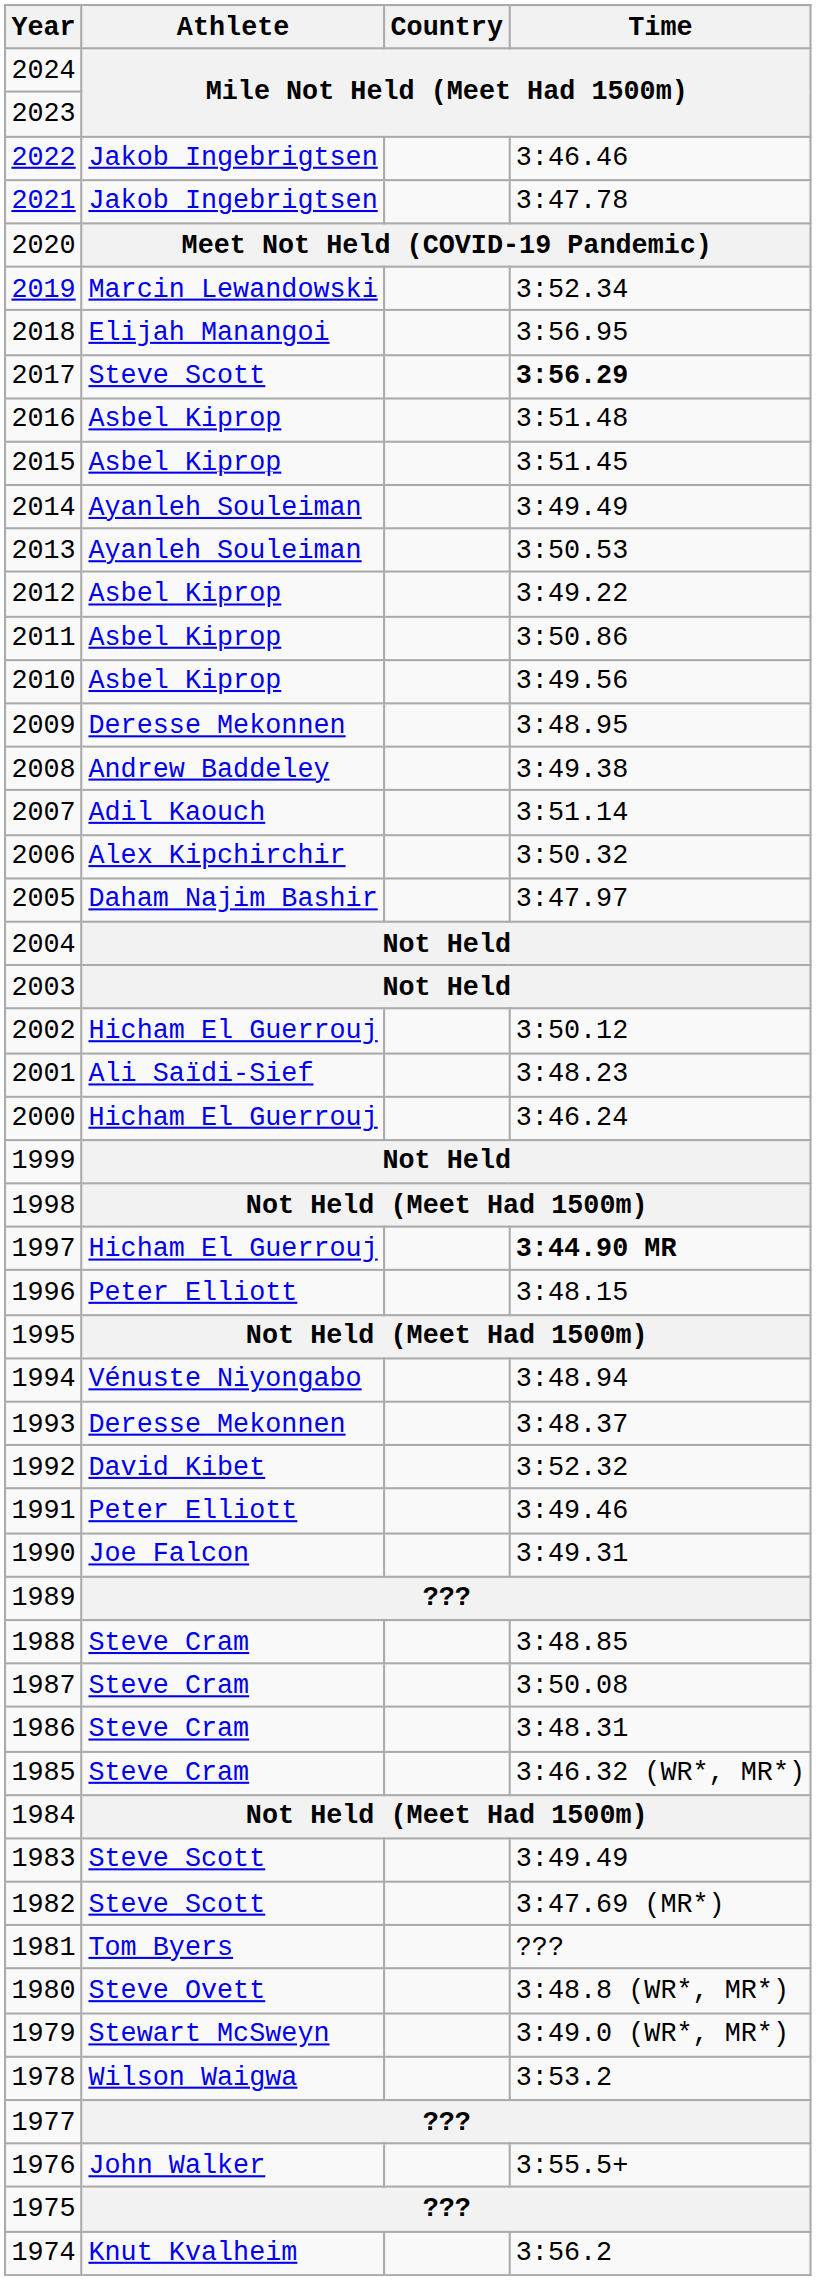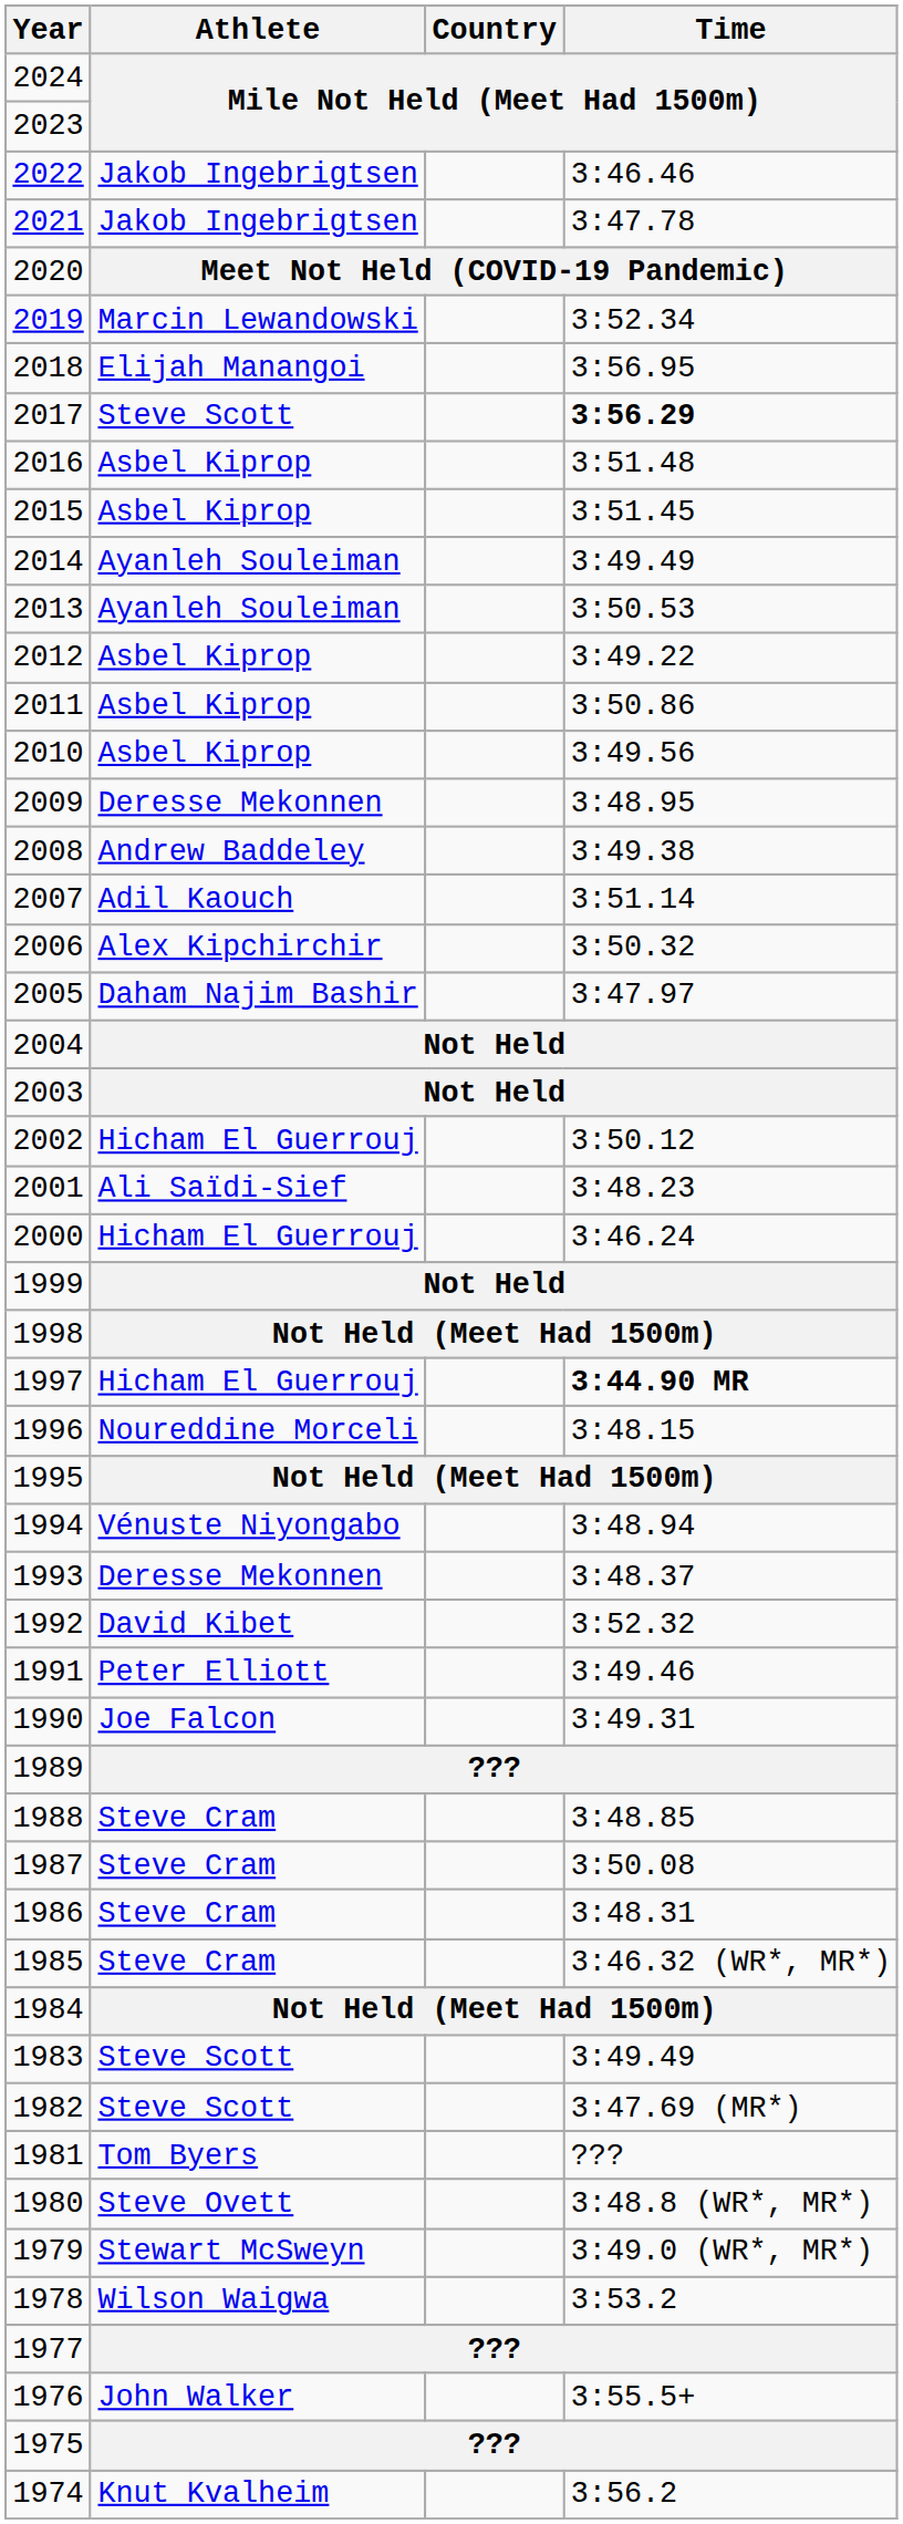 <table class="wikitable">
 <tr>
 <th>Year</th>
 <th>Athlete</th>
 <th>Country</th>
 <th>Time</th>
 </tr>
 <tr>
 <td>2024</td>
 <th colspan="3" rowspan="2">Mile Not Held (Meet Had 1500m)</th>
 </tr>
 <tr>
 <td>2023</td>
 </tr>
 <tr>
 <td><a href='#'>2022</a></td>
 <td><a href='#'>Jakob Ingebrigtsen</a></td>
 <td></td>
 <td>3:46.46</td>
 </tr>
 <tr>
 <td><a href='#'>2021</a></td>
 <td><a href='#'>Jakob Ingebrigtsen</a></td>
 <td></td>
 <td>3:47.78</td>
 </tr>
 <tr>
 <td>2020</td>
 <th colspan="3">Meet Not Held (COVID-19 Pandemic)</th>
 </tr>
 <tr>
 <td><a href='#'>2019</a></td>
 <td><a href='#'>Marcin Lewandowski</a></td>
 <td></td>
 <td>3:52.34</td>
 </tr>
 <tr>
 <td>2018</td>
 <td><a href='#'>Elijah Manangoi</a></td>
 <td></td>
 <td>3:56.95</td>
 </tr>
 <tr>
 <td>2017</td>
 <td><a href='#'>Steve Scott</a></td>
 <td></td>
 <td><strong>3:56.29</strong></td>
 </tr>
 <tr>
 <td>2016</td>
 <td><a href='#'>Asbel Kiprop</a></td>
 <td></td>
 <td>3:51.48</td>
 </tr>
 <tr>
 <td>2015</td>
 <td><a href='#'>Asbel Kiprop</a></td>
 <td></td>
 <td>3:51.45</td>
 </tr>
 <tr>
 <td>2014</td>
 <td><a href='#'>Ayanleh Souleiman</a></td>
 <td></td>
 <td>3:49.49</td>
 </tr>
 <tr>
 <td>2013</td>
 <td><a href='#'>Ayanleh Souleiman</a></td>
 <td></td>
 <td>3:50.53</td>
 </tr>
 <tr>
 <td>2012</td>
 <td><a href='#'>Asbel Kiprop</a></td>
 <td></td>
 <td>3:49.22</td>
 </tr>
 <tr>
 <td>2011</td>
 <td><a href='#'>Asbel Kiprop</a></td>
 <td></td>
 <td>3:50.86</td>
 </tr>
 <tr>
 <td>2010</td>
 <td><a href='#'>Asbel Kiprop</a></td>
 <td></td>
 <td>3:49.56</td>
 </tr>
 <tr>
 <td>2009</td>
 <td><a href='#'>Deresse Mekonnen</a></td>
 <td></td>
 <td>3:48.95</td>
 </tr>
 <tr>
 <td>2008</td>
 <td><a href='#'>Andrew Baddeley</a></td>
 <td></td>
 <td>3:49.38</td>
 </tr>
 <tr>
 <td>2007</td>
 <td><a href='#'>Adil Kaouch</a></td>
 <td></td>
 <td>3:51.14</td>
 </tr>
 <tr>
 <td>2006</td>
 <td><a href='#'>Alex Kipchirchir</a></td>
 <td></td>
 <td>3:50.32</td>
 </tr>
 <tr>
 <td>2005</td>
 <td><a href='#'>Daham Najim Bashir</a></td>
 <td></td>
 <td>3:47.97</td>
 </tr>
 <tr>
 <td>2004</td>
 <th colspan="3">Not Held</th>
 </tr>
 <tr>
 <td>2003</td>
 <th colspan="3">Not Held</th>
 </tr>
 <tr>
 <td>2002</td>
 <td><a href='#'>Hicham El Guerrouj</a></td>
 <td></td>
 <td>3:50.12</td>
 </tr>
 <tr>
 <td>2001</td>
 <td><a href='#'>Ali Saïdi-Sief</a></td>
 <td></td>
 <td>3:48.23</td>
 </tr>
 <tr>
 <td>2000</td>
 <td><a href='#'>Hicham El Guerrouj</a></td>
 <td></td>
 <td>3:46.24</td>
 </tr>
 <tr>
 <td>1999</td>
 <th colspan="3">Not Held</th>
 </tr>
 <tr>
 <td>1998</td>
 <th colspan="3">Not Held (Meet Had 1500m)</th>
 </tr>
 <tr>
 <td>1997</td>
 <td><a href='#'>Hicham El Guerrouj</a></td>
 <td></td>
 <td><strong>3:44.90 MR</strong></td>
 </tr>
 <tr>
 <td>1996</td>
-<td><a href='#'>Peter Elliott</a></td>
+<td><a href='#'>Noureddine Morceli</a></td>
 <td></td>
 <td>3:48.15</td>
 </tr>
 <tr>
 <td>1995</td>
 <th colspan="3">Not Held (Meet Had 1500m)</th>
 </tr>
 <tr>
 <td>1994</td>
 <td><a href='#'>Vénuste Niyongabo</a></td>
 <td></td>
 <td>3:48.94</td>
 </tr>
 <tr>
 <td>1993</td>
 <td><a href='#'>Deresse Mekonnen</a></td>
 <td></td>
 <td>3:48.37</td>
 </tr>
 <tr>
 <td>1992</td>
 <td><a href='#'>David Kibet</a></td>
 <td></td>
 <td>3:52.32</td>
 </tr>
 <tr>
 <td>1991</td>
 <td><a href='#'>Peter Elliott</a></td>
 <td></td>
 <td>3:49.46</td>
 </tr>
 <tr>
 <td>1990</td>
 <td><a href='#'>Joe Falcon</a></td>
 <td></td>
 <td>3:49.31</td>
 </tr>
 <tr>
 <td>1989</td>
 <th colspan="3">???</th>
 </tr>
 <tr>
 <td>1988</td>
 <td><a href='#'>Steve Cram</a></td>
 <td></td>
 <td>3:48.85</td>
 </tr>
 <tr>
 <td>1987</td>
 <td><a href='#'>Steve Cram</a></td>
 <td></td>
 <td>3:50.08</td>
 </tr>
 <tr>
 <td>1986</td>
 <td><a href='#'>Steve Cram</a></td>
 <td></td>
 <td>3:48.31</td>
 </tr>
 <tr>
 <td>1985</td>
 <td><a href='#'>Steve Cram</a></td>
 <td></td>
 <td>3:46.32 (<abbr>WR*</abbr>, MR*)</td>
 </tr>
 <tr>
 <td>1984</td>
 <th colspan="3">Not Held (Meet Had 1500m)</th>
 </tr>
 <tr>
 <td>1983</td>
 <td><a href='#'>Steve Scott</a></td>
 <td></td>
 <td>3:49.49</td>
 </tr>
 <tr>
 <td>1982</td>
 <td><a href='#'>Steve Scott</a></td>
 <td></td>
 <td>3:47.69 (MR*)</td>
 </tr>
 <tr>
 <td>1981</td>
 <td><a href='#'>Tom Byers</a></td>
 <td></td>
 <td>???</td>
 </tr>
 <tr>
 <td>1980</td>
 <td><a href='#'>Steve Ovett</a></td>
 <td></td>
 <td>3:48.8 (WR*, MR*)</td>
 </tr>
 <tr>
 <td>1979</td>
 <td><a href='#'>Stewart McSweyn</a></td>
 <td></td>
 <td>3:49.0 (WR*, MR*)</td>
 </tr>
 <tr>
 <td>1978</td>
 <td><a href='#'>Wilson Waigwa</a></td>
 <td></td>
 <td>3:53.2</td>
 </tr>
 <tr>
 <td>1977</td>
 <th colspan="3">???</th>
 </tr>
 <tr>
 <td>1976</td>
 <td><a href='#'>John Walker</a></td>
 <td></td>
 <td>3:55.5+</td>
 </tr>
 <tr>
 <td>1975</td>
 <th colspan="3">???</th>
 </tr>
 <tr>
 <td>1974</td>
 <td><a href='#'>Knut Kvalheim</a></td>
 <td></td>
 <td>3:56.2</td>
 </tr>
 </table>
